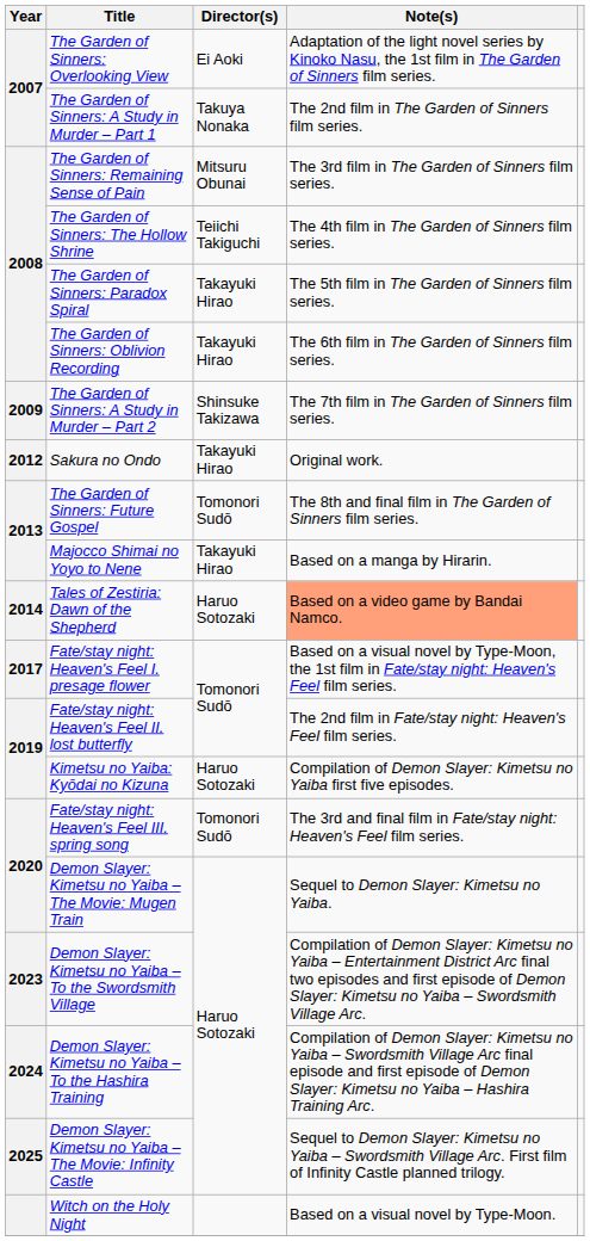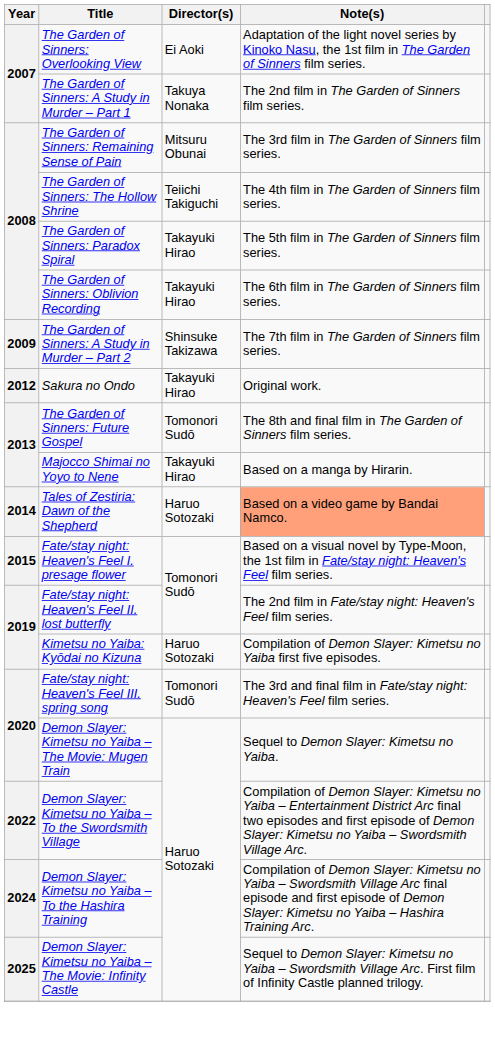 <table class="wikitable sortabl plainrowheaders">
 <tr>
 <th scope="col" class="unsortable" width=10>Year</th>
 <th scope="col">Title</th>
 <th scope="col">Director(s)</th>
 <th scope="col" class="unsortable">Note(s)</th>
 <th scope="col" class="unsortable"></th>
 </tr>
 <tr>
 <th scope="row" rowspan="2">2007</th>
 <td><em><a href='#'>The Garden of Sinners: Overlooking View</a></em></td>
 <td>Ei Aoki</td>
 <td align=left>Adaptation of the light novel series by <a href='#'>Kinoko Nasu</a>, the 1st film in <em><a href='#'>The Garden of Sinners</a></em> film series.</td>
 <td></td>
 </tr>
 <tr>
 <td><em><a href='#'>The Garden of Sinners: A Study in Murder – Part 1</a></em></td>
 <td>Takuya Nonaka</td>
 <td align=left>The 2nd film in <em>The Garden of Sinners</em> film series.</td>
 <td></td>
 </tr>
 <tr>
 <th scope="row" rowspan="4">2008</th>
 <td><em><a href='#'>The Garden of Sinners: Remaining Sense of Pain</a></em></td>
 <td>Mitsuru Obunai</td>
 <td align=left>The 3rd film in <em>The Garden of Sinners</em> film series.</td>
 <td></td>
 </tr>
 <tr>
 <td><em><a href='#'>The Garden of Sinners: The Hollow Shrine</a></em></td>
 <td>Teiichi Takiguchi</td>
 <td align=left>The 4th film in <em>The Garden of Sinners</em> film series.</td>
 <td></td>
 </tr>
 <tr>
 <td><em><a href='#'>The Garden of Sinners: Paradox Spiral</a></em></td>
 <td>Takayuki Hirao</td>
 <td align=left>The 5th film in <em>The Garden of Sinners</em> film series.</td>
 <td></td>
 </tr>
 <tr>
 <td><em><a href='#'>The Garden of Sinners: Oblivion Recording</a></em></td>
 <td>Takayuki Hirao</td>
 <td align=left>The 6th film in <em>The Garden of Sinners</em> film series.</td>
 <td></td>
 </tr>
 <tr>
 <th scope="row">2009</th>
 <td><em><a href='#'>The Garden of Sinners: A Study in Murder – Part 2</a></em></td>
 <td>Shinsuke Takizawa</td>
 <td align=left>The 7th film in <em>The Garden of Sinners</em> film series.</td>
 <td></td>
 </tr>
 <tr>
 <th scope="row">2012</th>
 <td><em>Sakura no Ondo</em></td>
 <td>Takayuki Hirao</td>
 <td align=left>Original work.</td>
 <td></td>
 </tr>
 <tr>
 <th scope="row" rowspan="2">2013</th>
 <td><em><a href='#'>The Garden of Sinners: Future Gospel</a></em></td>
 <td>Tomonori Sudō</td>
 <td align=left>The 8th and final film in <em>The Garden of Sinners</em> film series.</td>
 <td></td>
 </tr>
 <tr>
 <td><em><a href='#'>Majocco Shimai no Yoyo to Nene</a></em></td>
 <td>Takayuki Hirao</td>
 <td align=left>Based on a manga by Hirarin.</td>
 <td></td>
 </tr>
 <tr>
 <th scope="row">2014</th>
 <td><em><a href='#'>Tales of Zestiria: Dawn of the Shepherd</a></em></td>
 <td>Haruo Sotozaki</td>
 <td align=left style="background: lightsalmon;">Based on a video game by Bandai Namco.</td>
 <td></td>
 </tr>
 <tr>
-<th scope="row">2017</th>
+<th scope="row">2015</th>
 <td><em><a href='#'>Fate/stay night: Heaven's Feel I. presage flower</a></em></td>
 <td rowspan="2">Tomonori Sudō</td>
 <td align=left>Based on a visual novel by Type-Moon, the 1st film in <em><a href='#'>Fate/stay night: Heaven's Feel</a></em> film series.</td>
 <td></td>
 </tr>
 <tr>
 <th scope="row" rowspan="2">2019</th>
 <td><em><a href='#'>Fate/stay night: Heaven's Feel II. lost butterfly</a></em></td>
 <td align=left>The 2nd film in <em>Fate/stay night: Heaven's Feel</em> film series.</td>
 <td></td>
 </tr>
 <tr>
 <td><em><a href='#'>Kimetsu no Yaiba: Kyōdai no Kizuna</a></em></td>
 <td>Haruo Sotozaki</td>
 <td align=left>Compilation of <em>Demon Slayer: Kimetsu no Yaiba</em> first five episodes.</td>
 <td></td>
 </tr>
 <tr>
 <th scope="row" rowspan="2">2020</th>
 <td><em><a href='#'>Fate/stay night: Heaven's Feel III. spring song</a></em></td>
 <td>Tomonori Sudō</td>
 <td align=left>The 3rd and final film in <em>Fate/stay night: Heaven's Feel</em> film series.</td>
 <td></td>
 </tr>
 <tr>
 <td><em><a href='#'>Demon Slayer: Kimetsu no Yaiba – The Movie: Mugen Train</a></em></td>
 <td rowspan="4">Haruo Sotozaki</td>
 <td align=left>Sequel to <em>Demon Slayer: Kimetsu no Yaiba</em>.</td>
 <td></td>
 </tr>
 <tr>
-<th scope="row" rowspan="1">2023</th>
+<th scope="row" rowspan="1">2022</th>
 <td><em><a href='#'>Demon Slayer: Kimetsu no Yaiba – To the Swordsmith Village</a></em></td>
 <td align=left>Compilation of <em>Demon Slayer: Kimetsu no Yaiba – Entertainment District Arc</em> final two episodes and first episode of <em>Demon Slayer: Kimetsu no Yaiba – Swordsmith Village Arc</em>.</td>
 <td></td>
 </tr>
 <tr>
 <th scope="row">2024</th>
 <td><em><a href='#'>Demon Slayer: Kimetsu no Yaiba – To the Hashira Training</a></em></td>
 <td align=left>Compilation of <em>Demon Slayer: Kimetsu no Yaiba – Swordsmith Village Arc</em> final episode and first episode of <em>Demon Slayer: Kimetsu no Yaiba – Hashira Training Arc</em>.</td>
 <td></td>
 </tr>
 <tr>
 <th scope="row">2025</th>
 <td><em><a href='#'>Demon Slayer: Kimetsu no Yaiba – The Movie: Infinity Castle</a></em></td>
 <td align=left>Sequel to <em>Demon Slayer: Kimetsu no Yaiba – Swordsmith Village Arc</em>. First film of Infinity Castle planned trilogy.</td>
 <td></td>
 </tr>
 <tr>
-<th scope="row"></th>
-<td><em><a href='#'>Witch on the Holy Night</a></em></td>
-<td></td>
-<td align=left>Based on a visual novel by Type-Moon.</td>
-<td></td>
-</tr>
-<tr>
 </tr>
 </table>
